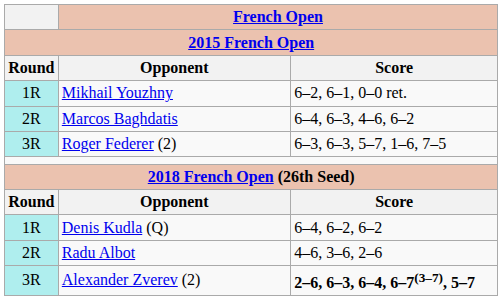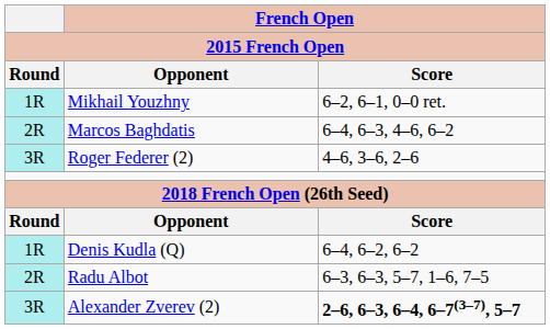 <table class="wikitable collapsible collapsed">
 <tr>
 <th></th>
 <th colspan=2 style="background:#ebc2af;"><a href='#'>French Open</a></th>
 </tr>
 <tr>
 <th colspan=3 style="background:#ebc2af;"><a href='#'>2015 French Open</a></th>
 </tr>
 <tr>
 <th>Round</th>
 <th width=225>Opponent</th>
 <th width=200>Score</th>
 </tr>
 <tr>
 <td style="text-align:center; background:#afeeee;">1R</td>
 <td> <a href='#'>Mikhail Youzhny</a></td>
 <td>6–2, 6–1, 0–0 ret.</td>
 </tr>
 <tr>
 <td style="text-align:center; background:#afeeee;">2R</td>
 <td> <a href='#'>Marcos Baghdatis</a></td>
 <td>6–4, 6–3, 4–6, 6–2</td>
 </tr>
 <tr>
 <td style="text-align:center; background:#afeeee;">3R</td>
 <td> <a href='#'>Roger Federer</a> (2)</td>
-<td>6–3, 6–3, 5–7, 1–6, 7–5</td>
+<td>4–6, 3–6, 2–6</td>
 </tr>
 <tr>
 <td colspan=3></td>
 </tr>
 <tr>
 <th colspan=3 style="background:#ebc2af;"><a href='#'>2018 French Open</a> (26th Seed)</th>
 </tr>
 <tr>
 <th>Round</th>
 <th width=225>Opponent</th>
 <th width=200>Score</th>
 </tr>
 <tr>
 <td style="text-align:center; background:#afeeee;">1R</td>
 <td> <a href='#'>Denis Kudla</a> (Q)</td>
 <td>6–4, 6–2, 6–2</td>
 </tr>
 <tr>
 <td style="text-align:center; background:#afeeee;">2R</td>
 <td> <a href='#'>Radu Albot</a></td>
-<td>4–6, 3–6, 2–6</td>
+<td>6–3, 6–3, 5–7, 1–6, 7–5</td>
 </tr>
 <tr>
 <td style="text-align:center; background:#afeeee;">3R</td>
 <td> <a href='#'>Alexander Zverev</a> (2)</td>
 <td><strong>2–6, 6–3, 6–4, 6–7<sup>(3–7)</sup>, 5–7</strong></td>
 </tr>
 </table>
